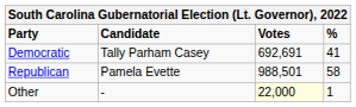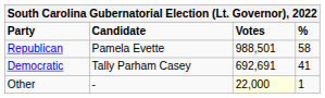 <table class="wikitable">
 <tr>
 <th colspan="4">South Carolina Gubernatorial Election (Lt. Governor), 2022</th>
 </tr>
 <tr>
 <td><strong>Party</strong></td>
 <td><strong>Candidate</strong></td>
 <td><strong>Votes</strong></td>
 <td><strong>%</strong></td>
 </tr>
 <tr>
+<td><a href='#'>Republican</a></td>
+<td>Pamela Evette</td>
+<td>988,501</td>
+<td>58</td>
+</tr>
+<tr>
 <td><a href='#'>Democratic</a></td>
 <td>Tally Parham Casey</td>
 <td>692,691</td>
 <td>41</td>
-</tr>
-<tr>
-<td><a href='#'>Republican</a></td>
-<td>Pamela Evette</td>
-<td>988,501</td>
-<td>58</td>
 </tr>
 <tr>
 <td>Other</td>
 <td>-</td>
 <td style="background: lightyellow;">22,000</td>
 <td>1</td>
 </tr>
 </table>
